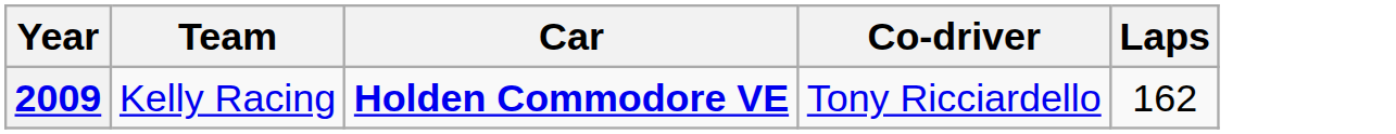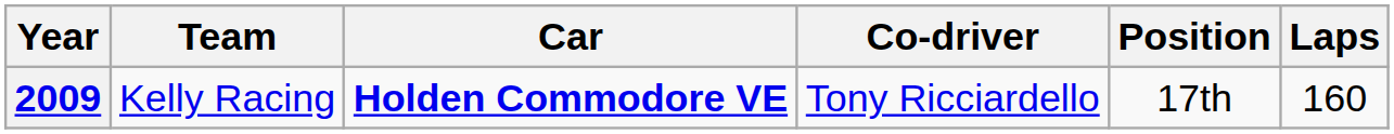 <table class="wikitable" style="font-size: 95%;">
 <tr>
 <th>Year</th>
 <th>Team</th>
 <th>Car</th>
 <th>Co-driver</th>
+<th>Position</th>
 <th>Laps</th>
 </tr>
 <tr>
 <th><a href='#'>2009</a></th>
 <td><a href='#'>Kelly Racing</a></td>
 <td><strong><a href='#'>Holden Commodore VE</a></strong></td>
 <td> <a href='#'>Tony Ricciardello</a></td>
-<td align=center>162</td>
+<td align=center>17th</td>
+<td align=center>160</td>
 </tr>
 </table>
